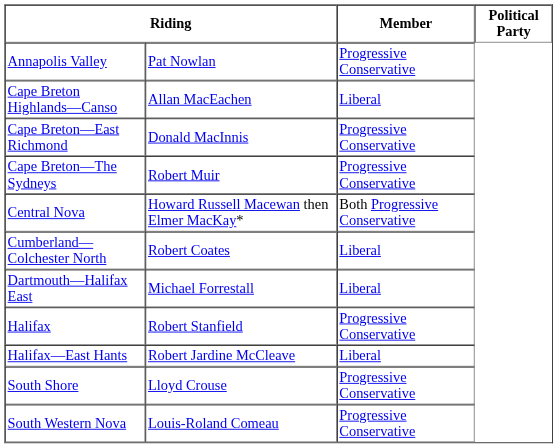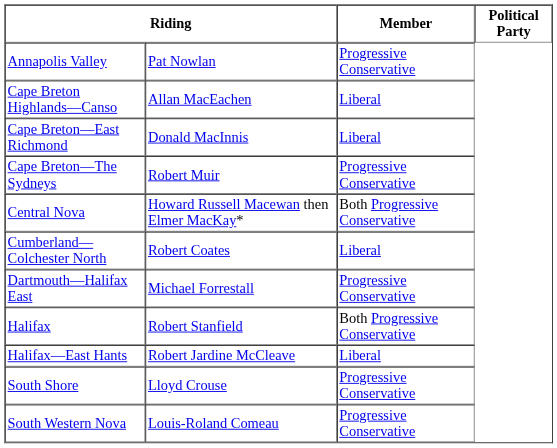 <table border="1" table width="610" cellpadding="2" cellspacing="0">
 <tr>
 <th colspan=2>Riding</th>
 <th>Member</th>
 <th>Political Party</th>
 </tr>
 <tr>
 <td><a href='#'>Annapolis Valley</a></td>
 <td><a href='#'>Pat Nowlan</a></td>
 <td><a href='#'>Progressive Conservative</a></td>
 </tr>
 <tr>
 <td><a href='#'>Cape Breton Highlands—Canso</a></td>
 <td><a href='#'>Allan MacEachen</a></td>
 <td><a href='#'>Liberal</a></td>
 </tr>
 <tr>
 <td><a href='#'>Cape Breton—East Richmond</a></td>
 <td><a href='#'>Donald MacInnis</a></td>
-<td><a href='#'>Progressive Conservative</a></td>
+<td><a href='#'>Liberal</a></td>
 </tr>
 <tr>
 <td><a href='#'>Cape Breton—The Sydneys</a></td>
 <td><a href='#'>Robert Muir</a></td>
 <td><a href='#'>Progressive Conservative</a></td>
 </tr>
 <tr>
 <td><a href='#'>Central Nova</a></td>
 <td><a href='#'>Howard Russell Macewan</a> then <a href='#'>Elmer MacKay</a>*</td>
 <td>Both <a href='#'>Progressive Conservative</a></td>
 </tr>
 <tr>
 <td><a href='#'>Cumberland—Colchester North</a></td>
 <td><a href='#'>Robert Coates</a></td>
 <td><a href='#'>Liberal</a></td>
 </tr>
 <tr>
 <td><a href='#'>Dartmouth—Halifax East</a></td>
 <td><a href='#'>Michael Forrestall</a></td>
-<td><a href='#'>Liberal</a></td>
+<td><a href='#'>Progressive Conservative</a></td>
 </tr>
 <tr>
 <td><a href='#'>Halifax</a></td>
 <td><a href='#'>Robert Stanfield</a></td>
-<td><a href='#'>Progressive Conservative</a></td>
+<td>Both <a href='#'>Progressive Conservative</a></td>
 </tr>
 <tr>
 <td><a href='#'>Halifax—East Hants</a></td>
 <td><a href='#'>Robert Jardine McCleave</a></td>
 <td><a href='#'>Liberal</a></td>
 </tr>
 <tr>
 <td><a href='#'>South Shore</a></td>
 <td><a href='#'>Lloyd Crouse</a></td>
 <td><a href='#'>Progressive Conservative</a></td>
 </tr>
 <tr>
 <td><a href='#'>South Western Nova</a></td>
 <td><a href='#'>Louis-Roland Comeau</a></td>
 <td><a href='#'>Progressive Conservative</a></td>
 </tr>
 </table>
